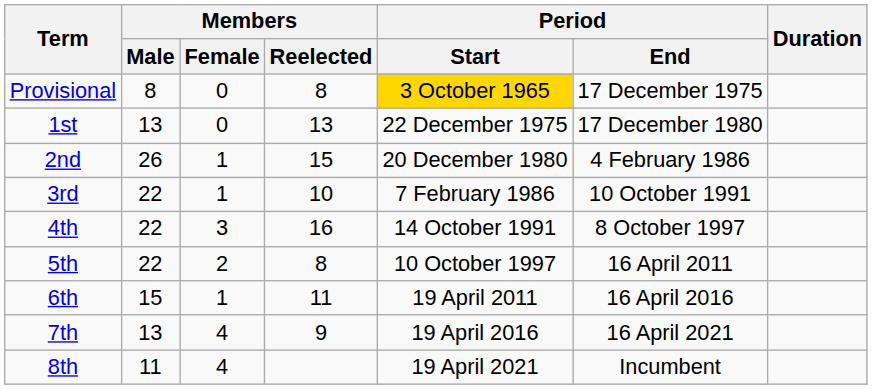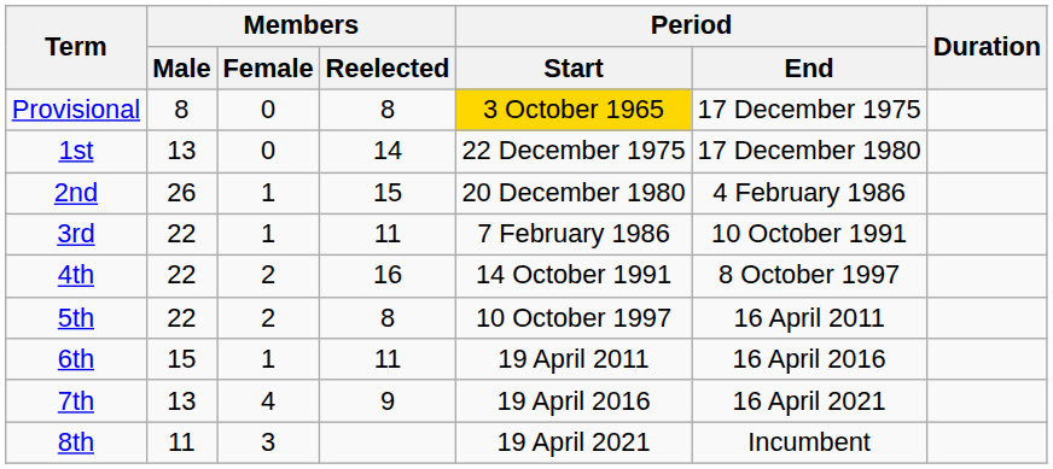 <table class="wikitable sortable">
 <tr>
 <th rowspan="2">Term</th>
 <th colspan="3 "unsortable>Members</th>
 <th colspan="2 "unsortable>Period</th>
 <th rowspan="2">Duration</th>
 </tr>
 <tr>
 <th>Male</th>
 <th>Female</th>
 <th>Reelected</th>
 <th>Start</th>
 <th>End</th>
 </tr>
 <tr>
 <td align="center"><a href='#'>Provisional</a></td>
 <td align="center">8</td>
 <td align="center">0</td>
 <td align="center">8</td>
 <td align="center" style="background: gold;">3 October 1965</td>
 <td align="center">17 December 1975</td>
 <td align="center"></td>
 </tr>
 <tr>
 <td align="center"><a href='#'>1st</a></td>
 <td align="center">13</td>
 <td align="center">0</td>
-<td align="center">13</td>
+<td align="center">14</td>
 <td align="center">22 December 1975</td>
 <td align="center">17 December 1980</td>
 <td align="center"></td>
 </tr>
 <tr>
 <td align="center"><a href='#'>2nd</a></td>
 <td align="center">26</td>
 <td align="center">1</td>
 <td align="center">15</td>
 <td align="center">20 December 1980</td>
 <td align="center">4 February 1986</td>
 <td align="center"></td>
 </tr>
 <tr>
 <td align="center"><a href='#'>3rd</a></td>
 <td align="center">22</td>
 <td align="center">1</td>
-<td align="center">10</td>
+<td align="center">11</td>
 <td align="center">7 February 1986</td>
 <td align="center">10 October 1991</td>
 <td align="center"></td>
 </tr>
 <tr>
 <td align="center"><a href='#'>4th</a></td>
 <td align="center">22</td>
-<td align="center">3</td>
+<td align="center">2</td>
 <td align="center">16</td>
 <td align="center">14 October 1991</td>
 <td align="center">8 October 1997</td>
 <td align="center"></td>
 </tr>
 <tr>
 <td align="center"><a href='#'>5th</a></td>
 <td align="center">22</td>
 <td align="center">2</td>
 <td align="center">8</td>
 <td align="center">10 October 1997</td>
 <td align="center">16 April 2011</td>
 <td align="center"></td>
 </tr>
 <tr>
 <td align="center"><a href='#'>6th</a></td>
 <td align="center">15</td>
 <td align="center">1</td>
 <td align="center">11</td>
 <td align="center">19 April 2011</td>
 <td align="center">16 April 2016</td>
 <td align="center"></td>
 </tr>
 <tr>
 <td align="center"><a href='#'>7th</a></td>
 <td align="center">13</td>
 <td align="center">4</td>
 <td align="center">9</td>
 <td align="center">19 April 2016</td>
 <td align="center">16 April 2021</td>
 <td align="center"></td>
 </tr>
 <tr>
 <td align="center"><a href='#'>8th</a></td>
 <td align="center">11</td>
-<td align="center">4</td>
+<td align="center">3</td>
 <td align="center"></td>
 <td align="center">19 April 2021</td>
 <td align="center">Incumbent</td>
 <td align="center"></td>
 </tr>
 </table>
